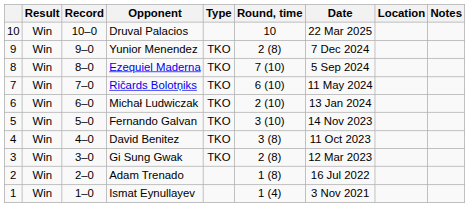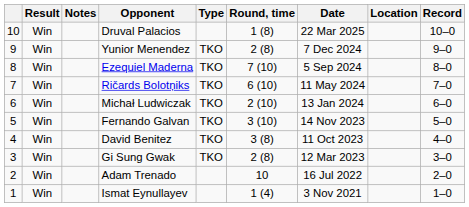 <table class="wikitable" style="text-align:center">
 <tr>
 <th></th>
 <th>Result</th>
-<th>Record</th>
+<th>Notes</th>
 <th>Opponent</th>
 <th>Type</th>
 <th>Round, time</th>
 <th>Date</th>
 <th>Location</th>
-<th>Notes</th>
+<th>Record</th>
 </tr>
 <tr>
 <td>10</td>
 <td>Win</td>
-<td>10–0</td>
+<td></td>
 <td style="text-align:left;">Druval Palacios</td>
 <td></td>
-<td>10</td>
+<td>1 (8) </td>
 <td>22 Mar 2025</td>
 <td style="text-align:left;"></td>
-<td></td>
+<td>10–0</td>
 </tr>
 <tr>
 <td>9</td>
 <td>Win</td>
-<td>9–0</td>
+<td></td>
 <td style="text-align:left;">Yunior Menendez</td>
 <td>TKO</td>
 <td>2 (8) </td>
 <td>7 Dec 2024</td>
 <td style="text-align:left;"></td>
-<td></td>
+<td>9–0</td>
 </tr>
 <tr>
 <td>8</td>
 <td>Win</td>
-<td>8–0</td>
+<td style="text-align:left;"></td>
 <td style="text-align:left;"><a href='#'>Ezequiel Maderna</a></td>
 <td>TKO</td>
 <td>7 (10) </td>
 <td>5 Sep 2024</td>
 <td style="text-align:left;"></td>
-<td style="text-align:left;"></td>
+<td>8–0</td>
 </tr>
 <tr>
 <td>7</td>
 <td>Win</td>
-<td>7–0</td>
+<td></td>
 <td style="text-align:left;"><a href='#'>Ričards Bolotņiks</a></td>
 <td>TKO</td>
 <td>6 (10) </td>
 <td>11 May 2024</td>
 <td style="text-align:left;"></td>
-<td></td>
+<td>7–0</td>
 </tr>
 <tr>
 <td>6</td>
 <td>Win</td>
-<td>6–0</td>
+<td style="text-align:left;"></td>
 <td style="text-align:left;">Michał Ludwiczak</td>
 <td>TKO</td>
 <td>2 (10) </td>
 <td>13 Jan 2024</td>
 <td style="text-align:left;"></td>
-<td style="text-align:left;"></td>
+<td>6–0</td>
 </tr>
 <tr>
 <td>5</td>
 <td>Win</td>
-<td>5–0</td>
+<td></td>
 <td style="text-align:left;">Fernando Galvan</td>
 <td>TKO</td>
 <td>3 (10) </td>
 <td>14 Nov 2023</td>
 <td style="text-align:left;"></td>
-<td></td>
+<td>5–0</td>
 </tr>
 <tr>
 <td>4</td>
 <td>Win</td>
-<td>4–0</td>
+<td></td>
 <td style="text-align:left;">David Benitez</td>
 <td>TKO</td>
 <td>3 (8) </td>
 <td>11 Oct 2023</td>
 <td style="text-align:left;"></td>
-<td></td>
+<td>4–0</td>
 </tr>
 <tr>
 <td>3</td>
 <td>Win</td>
-<td>3–0</td>
+<td></td>
 <td style="text-align:left;">Gi Sung Gwak</td>
 <td>TKO</td>
 <td>2 (8) </td>
 <td>12 Mar 2023</td>
 <td style="text-align:left;"></td>
-<td></td>
+<td>3–0</td>
 </tr>
 <tr>
 <td>2</td>
 <td>Win</td>
-<td>2–0</td>
+<td></td>
 <td style="text-align:left;">Adam Trenado</td>
 <td></td>
-<td>1 (8) </td>
+<td>10</td>
 <td>16 Jul 2022</td>
 <td style="text-align:left;"></td>
-<td></td>
+<td>2–0</td>
 </tr>
 <tr>
 <td>1</td>
 <td>Win</td>
-<td>1–0</td>
+<td></td>
 <td style="text-align:left;">Ismat Eynullayev</td>
 <td></td>
 <td>1 (4) </td>
 <td>3 Nov 2021</td>
 <td style="text-align:left;"></td>
-<td></td>
+<td>1–0</td>
 </tr>
 </table>
